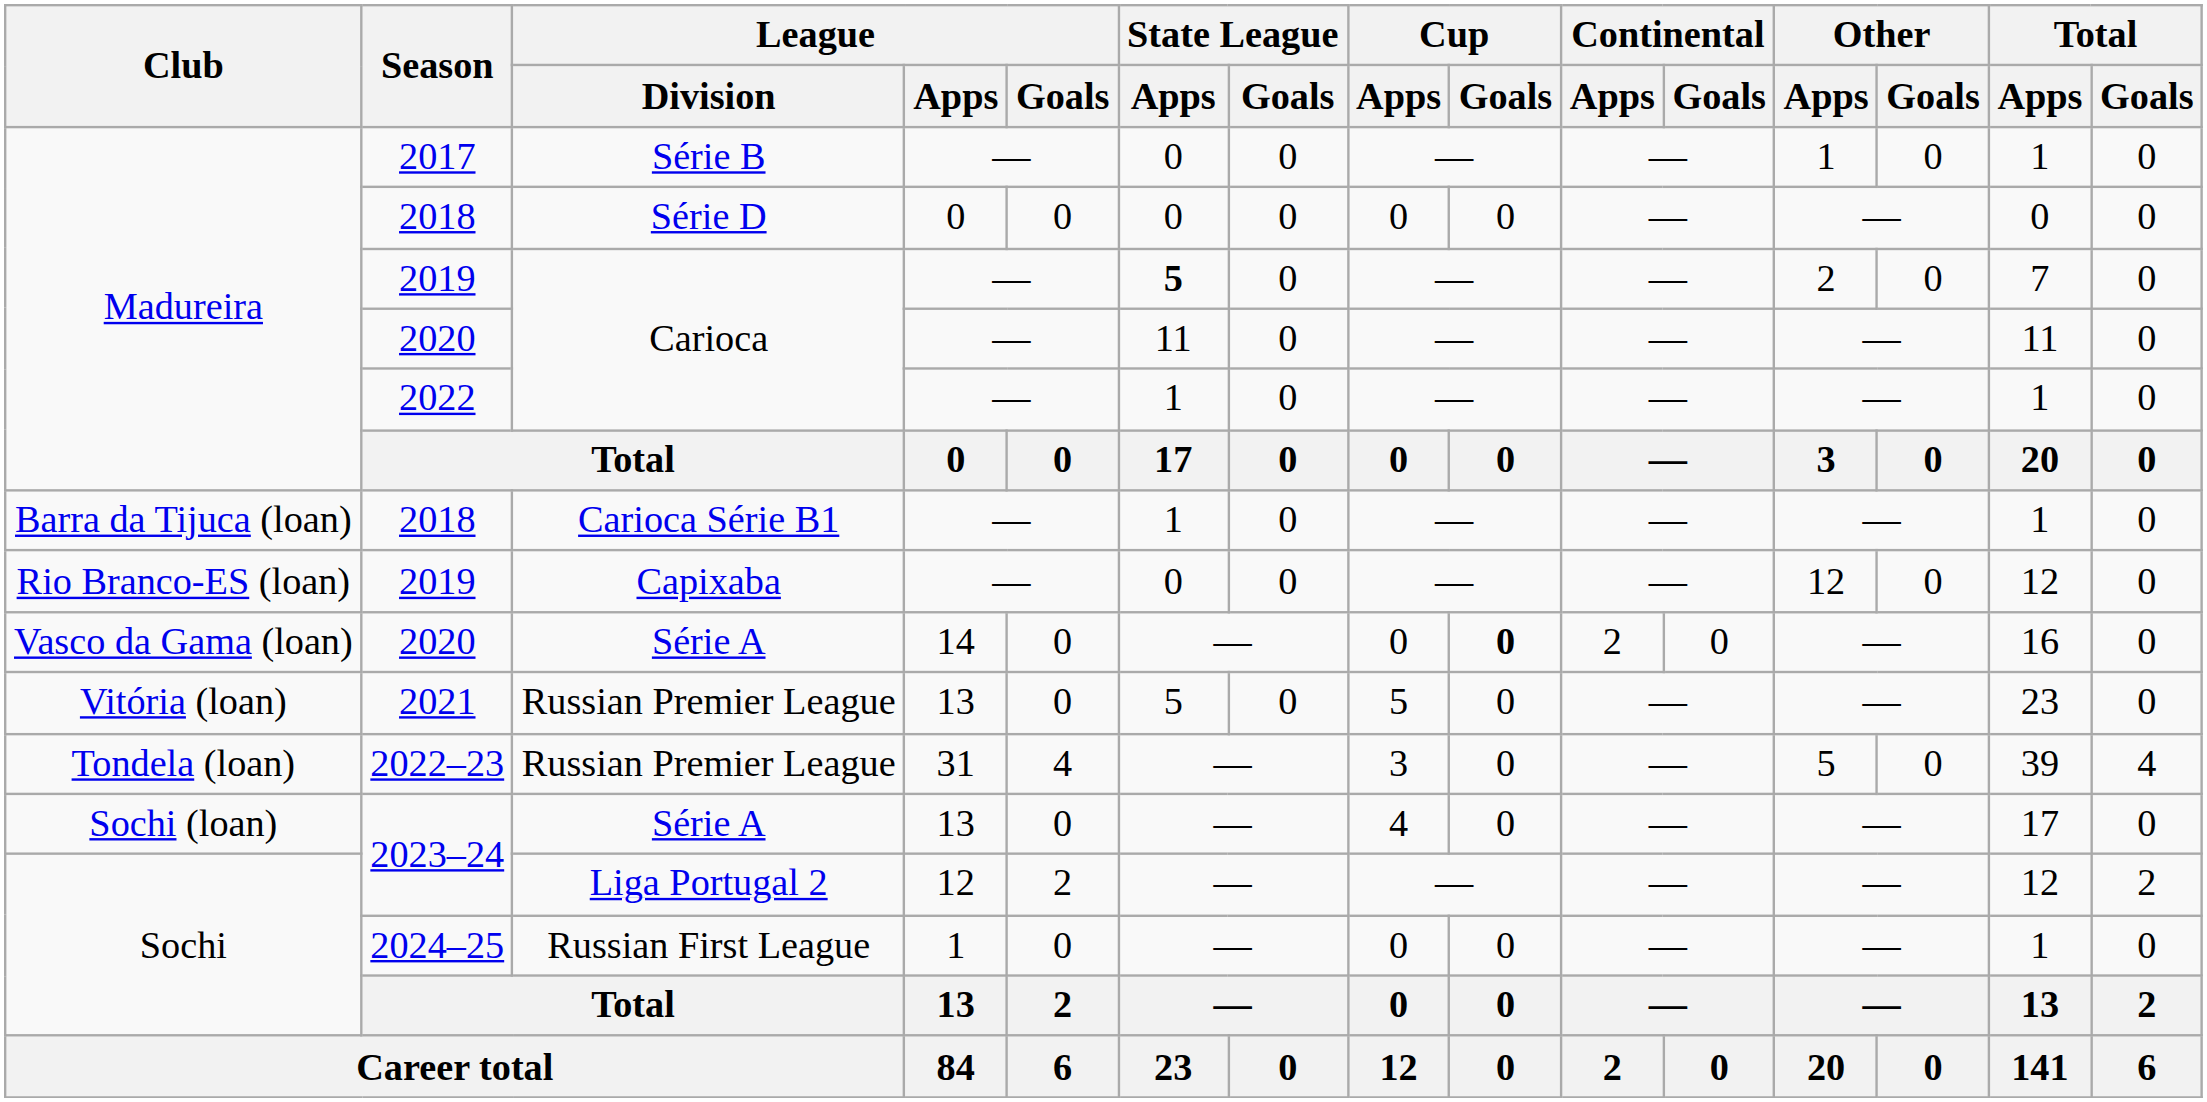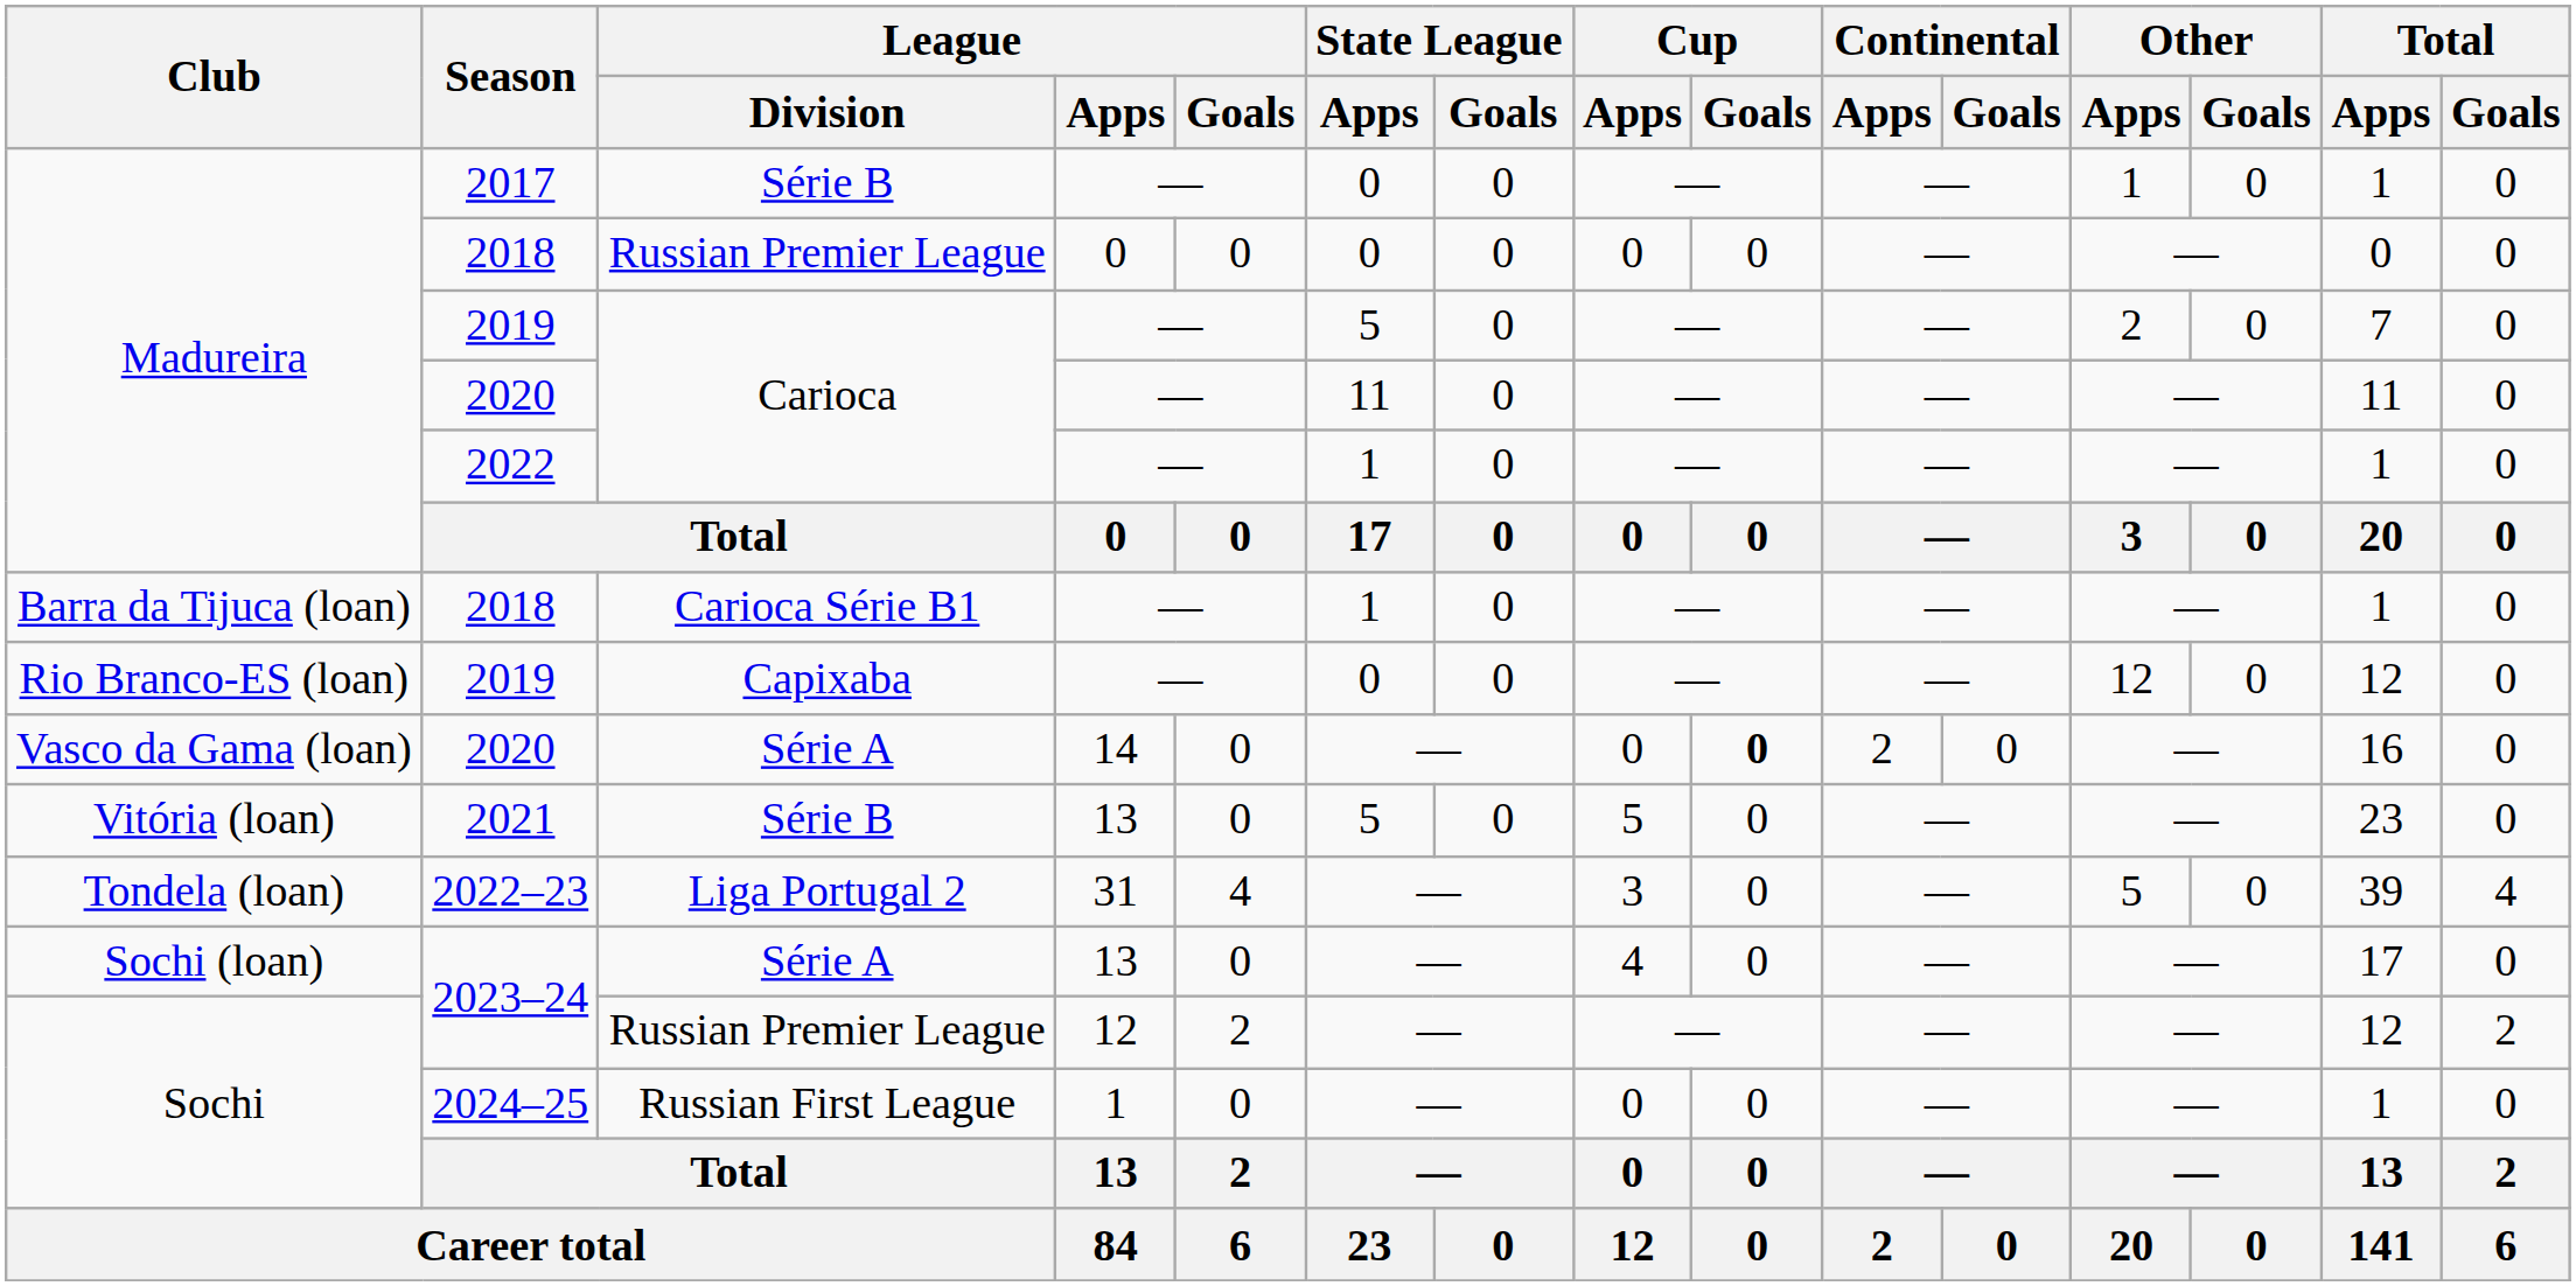 <table class="wikitable" style="text-align: center;">
 <tr>
 <th rowspan="2">Club</th>
 <th rowspan="2">Season</th>
 <th colspan="3">League</th>
 <th colspan="2">State League</th>
 <th colspan="2">Cup</th>
 <th colspan="2">Continental</th>
 <th colspan="2">Other</th>
 <th colspan="2">Total</th>
 </tr>
 <tr>
 <th>Division</th>
 <th>Apps</th>
 <th>Goals</th>
 <th>Apps</th>
 <th>Goals</th>
 <th>Apps</th>
 <th>Goals</th>
 <th>Apps</th>
 <th>Goals</th>
 <th>Apps</th>
 <th>Goals</th>
 <th>Apps</th>
 <th>Goals</th>
 </tr>
 <tr>
 <td rowspan="6" valign="center"><a href='#'>Madureira</a></td>
 <td><a href='#'>2017</a></td>
 <td><a href='#'>Série B</a></td>
 <td colspan="2">—</td>
 <td>0</td>
 <td>0</td>
 <td colspan="2">—</td>
 <td colspan="2">—</td>
 <td>1</td>
 <td>0</td>
 <td>1</td>
 <td>0</td>
 </tr>
 <tr>
 <td><a href='#'>2018</a></td>
-<td><a href='#'>Série D</a></td>
+<td><a href='#'>Russian Premier League</a></td>
 <td>0</td>
 <td>0</td>
 <td>0</td>
 <td>0</td>
 <td>0</td>
 <td>0</td>
 <td colspan="2">—</td>
 <td colspan="2">—</td>
 <td>0</td>
 <td>0</td>
 </tr>
 <tr>
 <td><a href='#'>2019</a></td>
 <td rowspan="3">Carioca</td>
 <td colspan="2">—</td>
-<td><strong>5</strong></td>
+<td>5</td>
 <td>0</td>
 <td colspan="2">—</td>
 <td colspan="2">—</td>
 <td>2</td>
 <td>0</td>
 <td>7</td>
 <td>0</td>
 </tr>
 <tr>
 <td><a href='#'>2020</a></td>
 <td colspan="2">—</td>
 <td>11</td>
 <td>0</td>
 <td colspan="2">—</td>
 <td colspan="2">—</td>
 <td colspan="2">—</td>
 <td>11</td>
 <td>0</td>
 </tr>
 <tr>
 <td><a href='#'>2022</a></td>
 <td colspan="2">—</td>
 <td>1</td>
 <td>0</td>
 <td colspan="2">—</td>
 <td colspan="2">—</td>
 <td colspan="2">—</td>
 <td>1</td>
 <td>0</td>
 </tr>
 <tr>
 <th colspan="2">Total</th>
 <th>0</th>
 <th>0</th>
 <th>17</th>
 <th>0</th>
 <th>0</th>
 <th>0</th>
 <th colspan="2">—</th>
 <th>3</th>
 <th>0</th>
 <th>20</th>
 <th>0</th>
 </tr>
 <tr>
 <td valign="center"><a href='#'>Barra da Tijuca</a> (loan)</td>
 <td><a href='#'>2018</a></td>
 <td><a href='#'>Carioca Série B1</a></td>
 <td colspan="2">—</td>
 <td>1</td>
 <td>0</td>
 <td colspan="2">—</td>
 <td colspan="2">—</td>
 <td colspan="2">—</td>
 <td>1</td>
 <td>0</td>
 </tr>
 <tr>
 <td valign="center"><a href='#'>Rio Branco-ES</a> (loan)</td>
 <td><a href='#'>2019</a></td>
 <td><a href='#'>Capixaba</a></td>
 <td colspan="2">—</td>
 <td>0</td>
 <td>0</td>
 <td colspan="2">—</td>
 <td colspan="2">—</td>
 <td>12</td>
 <td>0</td>
 <td>12</td>
 <td>0</td>
 </tr>
 <tr>
 <td valign="center"><a href='#'>Vasco da Gama</a> (loan)</td>
 <td><a href='#'>2020</a></td>
 <td><a href='#'>Série A</a></td>
 <td>14</td>
 <td>0</td>
 <td colspan="2">—</td>
 <td>0</td>
 <td><strong>0</strong></td>
 <td>2</td>
 <td>0</td>
 <td colspan="2">—</td>
 <td>16</td>
 <td>0</td>
 </tr>
 <tr>
 <td valign="center"><a href='#'>Vitória</a> (loan)</td>
 <td><a href='#'>2021</a></td>
-<td>Russian Premier League</td>
+<td><a href='#'>Série B</a></td>
 <td>13</td>
 <td>0</td>
 <td>5</td>
 <td>0</td>
 <td>5</td>
 <td>0</td>
 <td colspan="2">—</td>
 <td colspan="2">—</td>
 <td>23</td>
 <td>0</td>
 </tr>
 <tr>
 <td valign="center"><a href='#'>Tondela</a> (loan)</td>
 <td><a href='#'>2022–23</a></td>
-<td>Russian Premier League</td>
+<td><a href='#'>Liga Portugal 2</a></td>
 <td>31</td>
 <td>4</td>
 <td colspan="2">—</td>
 <td>3</td>
 <td>0</td>
 <td colspan="2">—</td>
 <td>5</td>
 <td>0</td>
 <td>39</td>
 <td>4</td>
 </tr>
 <tr>
 <td valign="center"><a href='#'>Sochi</a> (loan)</td>
 <td rowspan="2"><a href='#'>2023–24</a></td>
 <td><a href='#'>Série A</a></td>
 <td>13</td>
 <td>0</td>
 <td colspan="2">—</td>
 <td>4</td>
 <td>0</td>
 <td colspan="2">—</td>
 <td colspan="2">—</td>
 <td>17</td>
 <td>0</td>
 </tr>
 <tr>
 <td rowspan="3" valign="center">Sochi</td>
-<td><a href='#'>Liga Portugal 2</a></td>
+<td>Russian Premier League</td>
 <td>12</td>
 <td>2</td>
 <td colspan="2">—</td>
 <td colspan="2">—</td>
 <td colspan="2">—</td>
 <td colspan="2">—</td>
 <td>12</td>
 <td>2</td>
 </tr>
 <tr>
 <td><a href='#'>2024–25</a></td>
 <td>Russian First League</td>
 <td>1</td>
 <td>0</td>
 <td colspan="2">—</td>
 <td>0</td>
 <td>0</td>
 <td colspan="2">—</td>
 <td colspan="2">—</td>
 <td>1</td>
 <td>0</td>
 </tr>
 <tr>
 <th colspan="2">Total</th>
 <th>13</th>
 <th>2</th>
 <th colspan="2">—</th>
 <th>0</th>
 <th>0</th>
 <th colspan="2">—</th>
 <th colspan="2">—</th>
 <th>13</th>
 <th>2</th>
 </tr>
 <tr>
 <th colspan="3"><strong>Career total</strong></th>
 <th>84</th>
 <th>6</th>
 <th>23</th>
 <th>0</th>
 <th>12</th>
 <th>0</th>
 <th>2</th>
 <th>0</th>
 <th>20</th>
 <th>0</th>
 <th>141</th>
 <th>6</th>
 </tr>
 </table>
